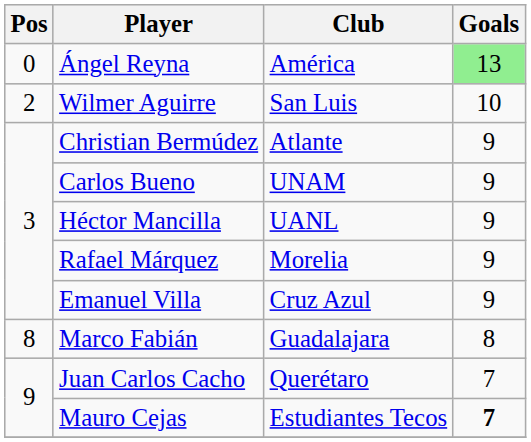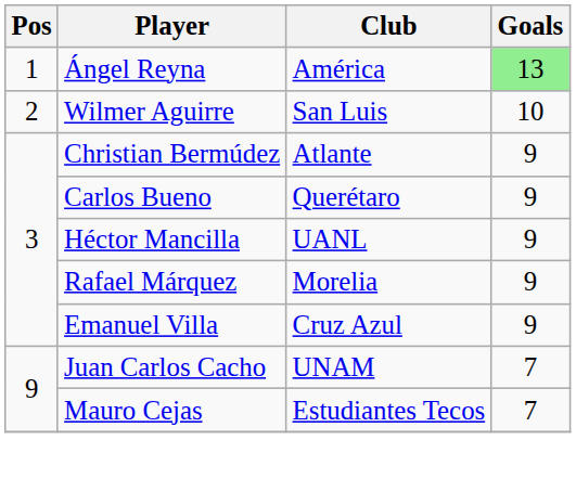 <table class="wikitable">
 <tr>
 <th>Pos</th>
 <th>Player</th>
 <th>Club</th>
 <th>Goals</th>
 </tr>
 <tr>
-<td align=center rowspan=1>0</td>
+<td align=center rowspan=1>1</td>
 <td> <a href='#'>Ángel Reyna</a></td>
 <td><a href='#'>América</a></td>
 <td align=center style="background: lightgreen;">13</td>
 </tr>
 <tr>
 <td align=center rowspan=1>2</td>
 <td> <a href='#'>Wilmer Aguirre</a></td>
 <td><a href='#'>San Luis</a></td>
 <td align=center>10</td>
 </tr>
 <tr>
 <td align=center rowspan=5>3</td>
 <td> <a href='#'>Christian Bermúdez</a></td>
 <td><a href='#'>Atlante</a></td>
 <td align=center>9</td>
 </tr>
 <tr>
 <td> <a href='#'>Carlos Bueno</a></td>
-<td><a href='#'>UNAM</a></td>
+<td><a href='#'>Querétaro</a></td>
 <td align=center>9</td>
 </tr>
 <tr>
 <td> <a href='#'>Héctor Mancilla</a></td>
 <td><a href='#'>UANL</a></td>
 <td align=center>9</td>
 </tr>
 <tr>
 <td> <a href='#'>Rafael Márquez</a></td>
 <td><a href='#'>Morelia</a></td>
 <td align=center>9</td>
 </tr>
 <tr>
 <td> <a href='#'>Emanuel Villa</a></td>
 <td><a href='#'>Cruz Azul</a></td>
 <td align=center>9</td>
 </tr>
 <tr>
-<td align=center rowspan=1>8</td>
-<td> <a href='#'>Marco Fabián</a></td>
-<td><a href='#'>Guadalajara</a></td>
-<td align=center>8</td>
-</tr>
-<tr>
 <td align=center rowspan=2>9</td>
 <td> <a href='#'>Juan Carlos Cacho</a></td>
-<td><a href='#'>Querétaro</a></td>
+<td><a href='#'>UNAM</a></td>
 <td align=center>7</td>
 </tr>
 <tr>
 <td> <a href='#'>Mauro Cejas</a></td>
 <td><a href='#'>Estudiantes Tecos</a></td>
-<td align=center><strong>7</strong></td>
+<td align=center>7</td>
 </tr>
 <tr>
 </tr>
 </table>
